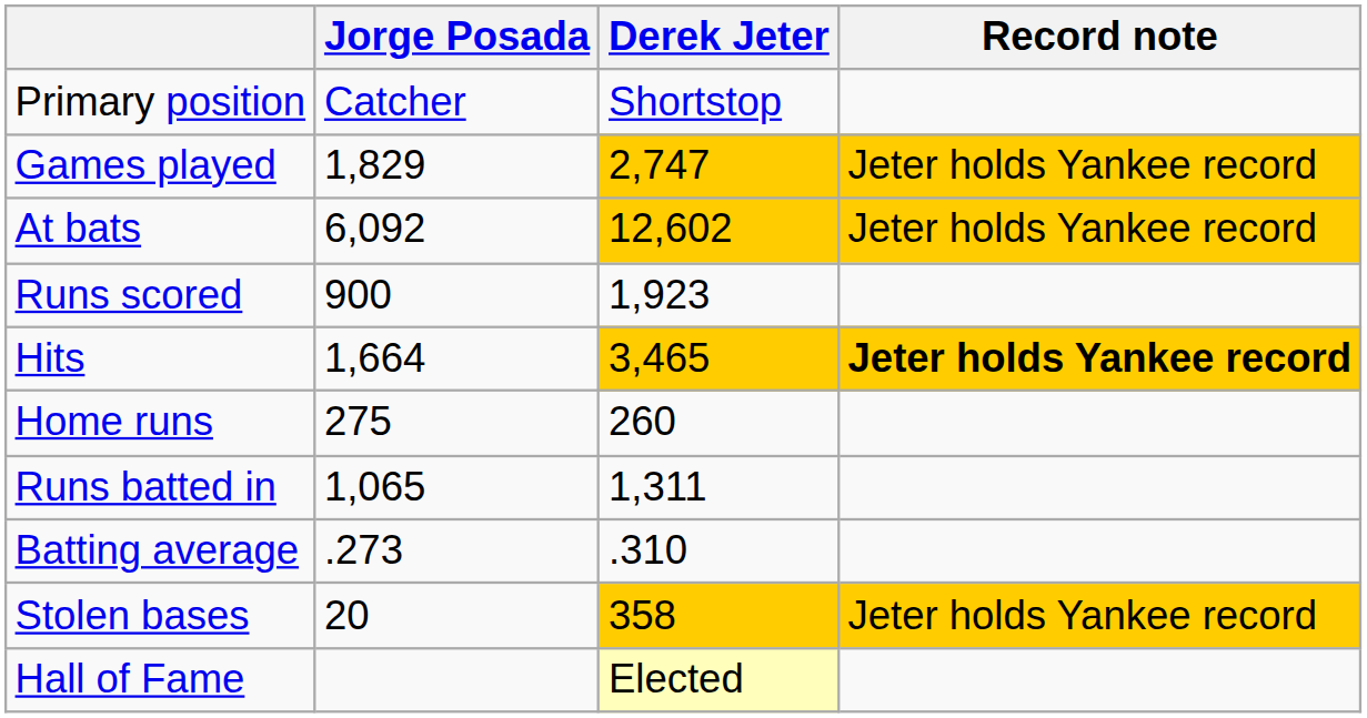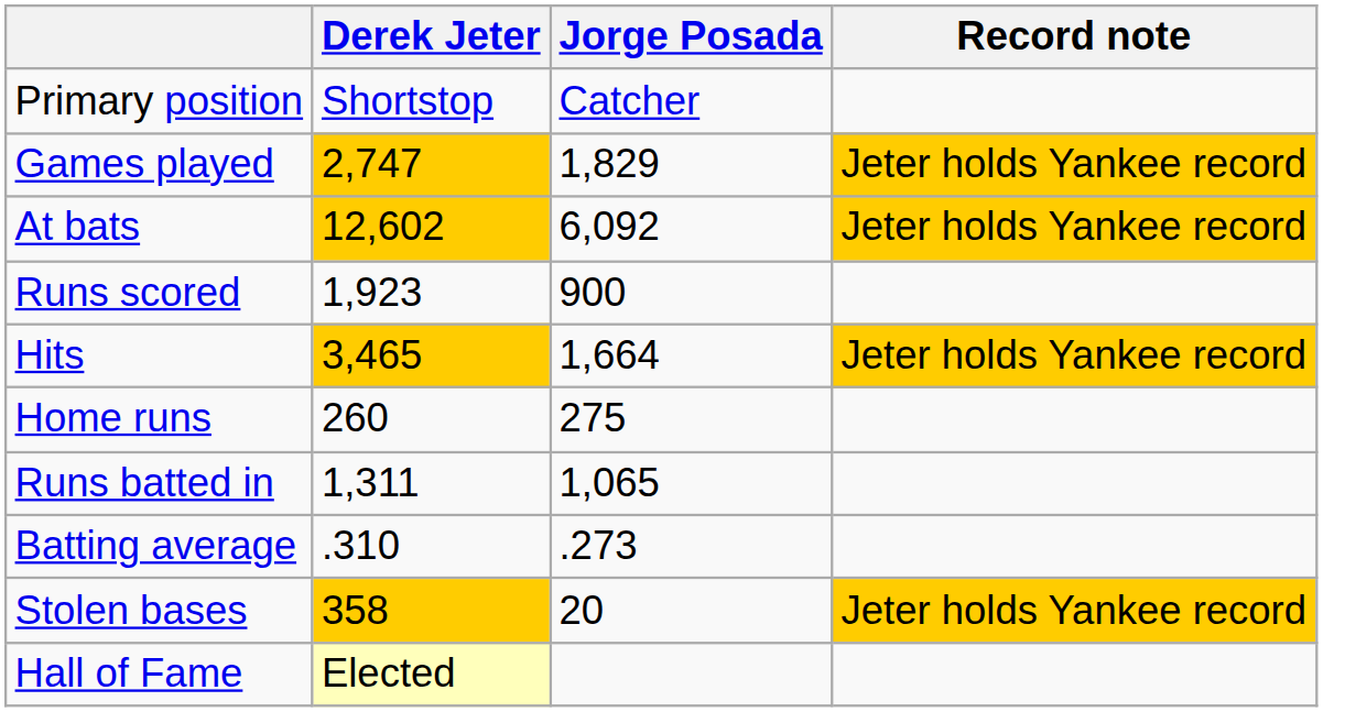 <table class="wikitable">
 <tr>
 <th></th>
+<th><a href='#'>Derek Jeter</a></th>
 <th><a href='#'>Jorge Posada</a></th>
-<th><a href='#'>Derek Jeter</a></th>
 <th>Record note</th>
 </tr>
 <tr>
 <td>Primary <a href='#'> position</a></td>
+<td><a href='#'>Shortstop</a></td>
 <td><a href='#'>Catcher</a></td>
-<td><a href='#'>Shortstop</a></td>
 <td></td>
 </tr>
 <tr>
 <td><a href='#'>Games played</a></td>
+<td style="background:#fc0;">2,747 </td>
 <td>1,829 </td>
-<td style="background:#fc0;">2,747 </td>
 <td style="background:#fc0;">Jeter holds Yankee record</td>
 </tr>
 <tr>
 <td><a href='#'>At bats</a></td>
+<td style="background:#fc0;">12,602 </td>
 <td>6,092</td>
-<td style="background:#fc0;">12,602 </td>
 <td style="background:#fc0;">Jeter holds Yankee record</td>
 </tr>
 <tr>
 <td><a href='#'>Runs scored</a></td>
+<td>1,923 </td>
 <td>900</td>
-<td>1,923 </td>
 <td></td>
 </tr>
 <tr>
 <td><a href='#'>Hits</a></td>
+<td style="background:#fc0;">3,465 </td>
 <td>1,664</td>
-<td style="background:#fc0;">3,465 </td>
-<td style="background:#fc0;"><strong>Jeter holds Yankee record</strong></td>
+<td style="background:#fc0;">Jeter holds Yankee record</td>
 </tr>
 <tr>
 <td><a href='#'>Home runs</a></td>
+<td>260 </td>
 <td>275 </td>
-<td>260 </td>
 <td></td>
 </tr>
 <tr>
 <td><a href='#'>Runs batted in</a></td>
+<td>1,311 </td>
 <td>1,065</td>
-<td>1,311 </td>
 <td></td>
 </tr>
 <tr>
 <td><a href='#'>Batting average</a></td>
+<td>.310 </td>
 <td>.273</td>
-<td>.310 </td>
 <td></td>
 </tr>
 <tr>
 <td><a href='#'>Stolen bases</a></td>
+<td style="background:#fc0;">358 </td>
 <td>20</td>
-<td style="background:#fc0;">358 </td>
 <td style="background:#fc0;">Jeter holds Yankee record</td>
 </tr>
 <tr>
 <td><a href='#'>Hall of Fame</a></td>
+<td style="background:#ffb;">Elected</td>
 <td></td>
-<td style="background:#ffb;">Elected</td>
 <td></td>
 </tr>
 </table>
